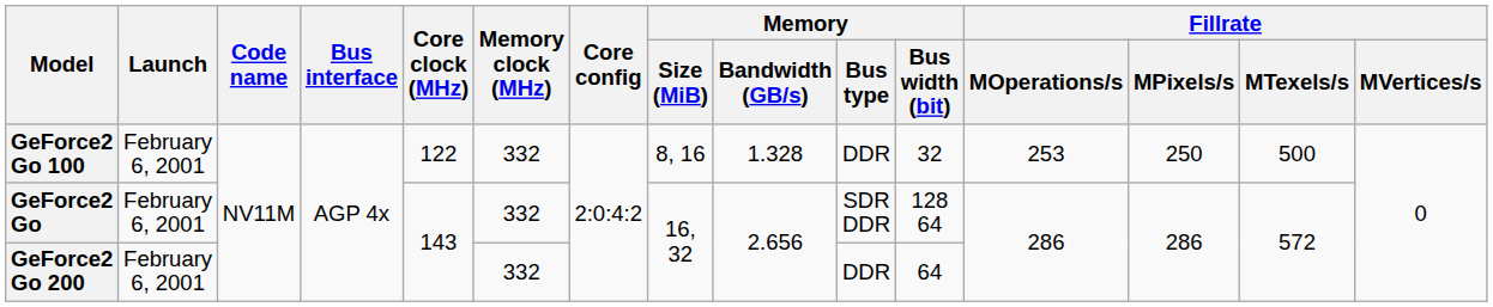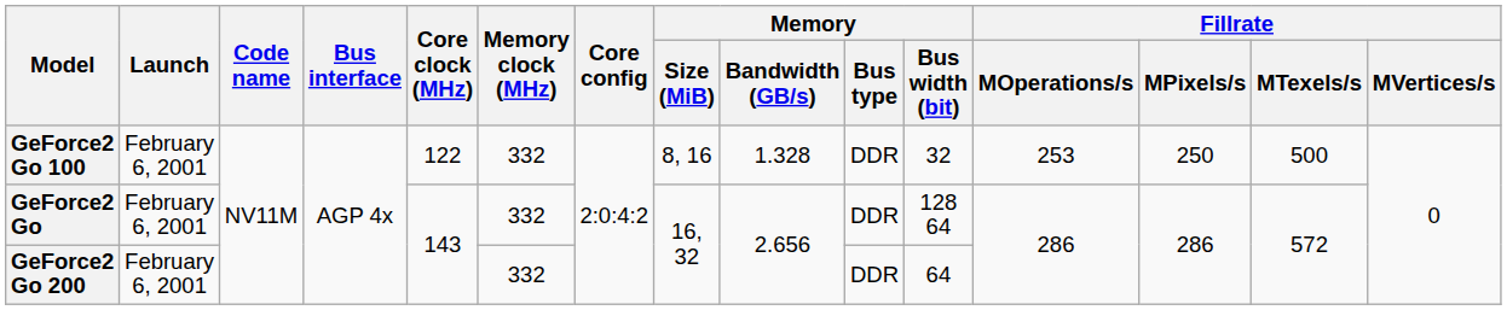 <table class="mw-datatable wikitable sortable sort-under" style="font-size:85%; text-align:center;">
 <tr>
 <th rowspan=2>Model</th>
 <th rowspan=2>Launch</th>
 <th rowspan=2><a href='#'>Code name</a></th>
 <th rowspan=2><a href='#'>Bus</a> <a href='#'>interface</a></th>
 <th rowspan=2>Core clock (<a href='#'>MHz</a>)</th>
 <th rowspan=2>Memory clock (<a href='#'>MHz</a>)</th>
 <th rowspan=2>Core config</th>
 <th colspan=4>Memory</th>
 <th colspan="4"><a href='#'>Fillrate</a></th>
 </tr>
 <tr>
 <th>Size (<a href='#'>MiB</a>)</th>
 <th>Bandwidth (<a href='#'>GB/s</a>)</th>
 <th>Bus type</th>
 <th>Bus width (<a href='#'>bit</a>)</th>
 <th>MOperations/s</th>
 <th>MPixels/s</th>
 <th>MTexels/s</th>
 <th>MVertices/s</th>
 </tr>
 <tr>
 <th style="text-align:left">GeForce2 Go 100</th>
 <td>February 6, 2001</td>
 <td rowspan="3">NV11M</td>
 <td rowspan="3">AGP 4x</td>
 <td>122</td>
 <td>332</td>
 <td rowspan="3">2:0:4:2</td>
 <td>8, 16</td>
 <td>1.328</td>
 <td>DDR</td>
 <td>32</td>
 <td>253</td>
 <td>250</td>
 <td>500</td>
 <td rowspan="3">0</td>
 </tr>
 <tr>
 <th style="text-align:left">GeForce2 Go</th>
 <td>February 6, 2001</td>
 <td rowspan="2">143</td>
 <td>332</td>
 <td rowspan="2">16, 32</td>
 <td rowspan="2">2.656</td>
-<td>SDR<br>DDR</td>
+<td>DDR</td>
 <td>128<br>64</td>
 <td rowspan="2">286</td>
 <td rowspan="2">286</td>
 <td rowspan="2">572</td>
 </tr>
 <tr>
 <th style="text-align:left">GeForce2 Go 200</th>
 <td>February 6, 2001</td>
 <td>332</td>
 <td>DDR</td>
 <td>64</td>
 </tr>
 </table>
